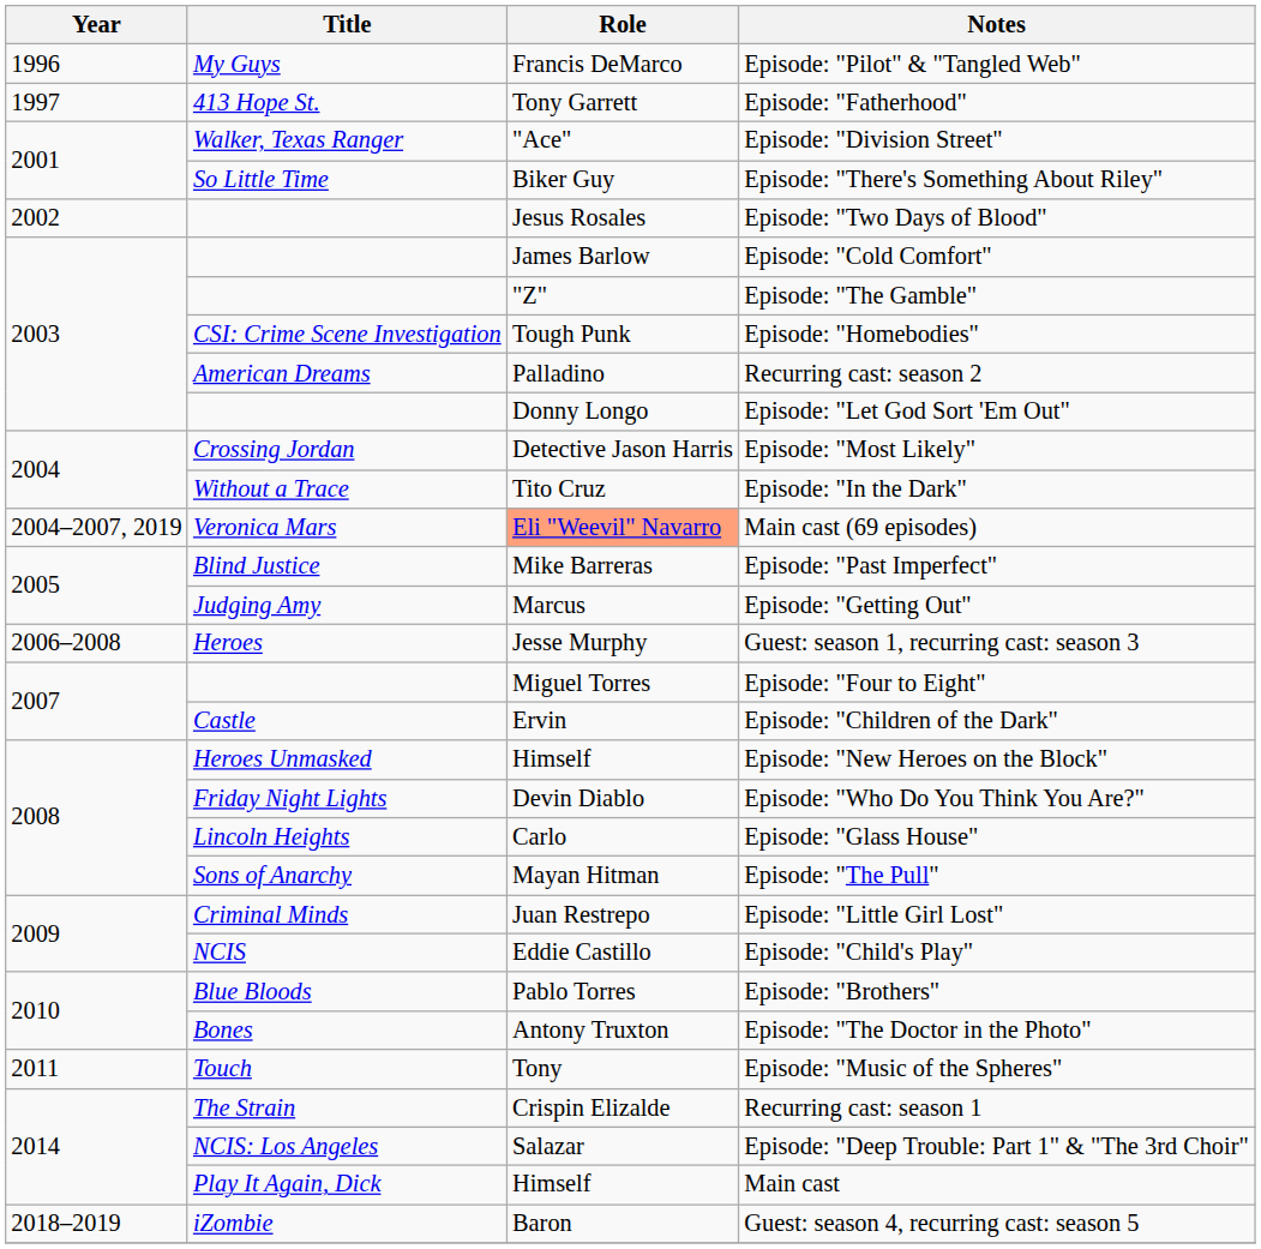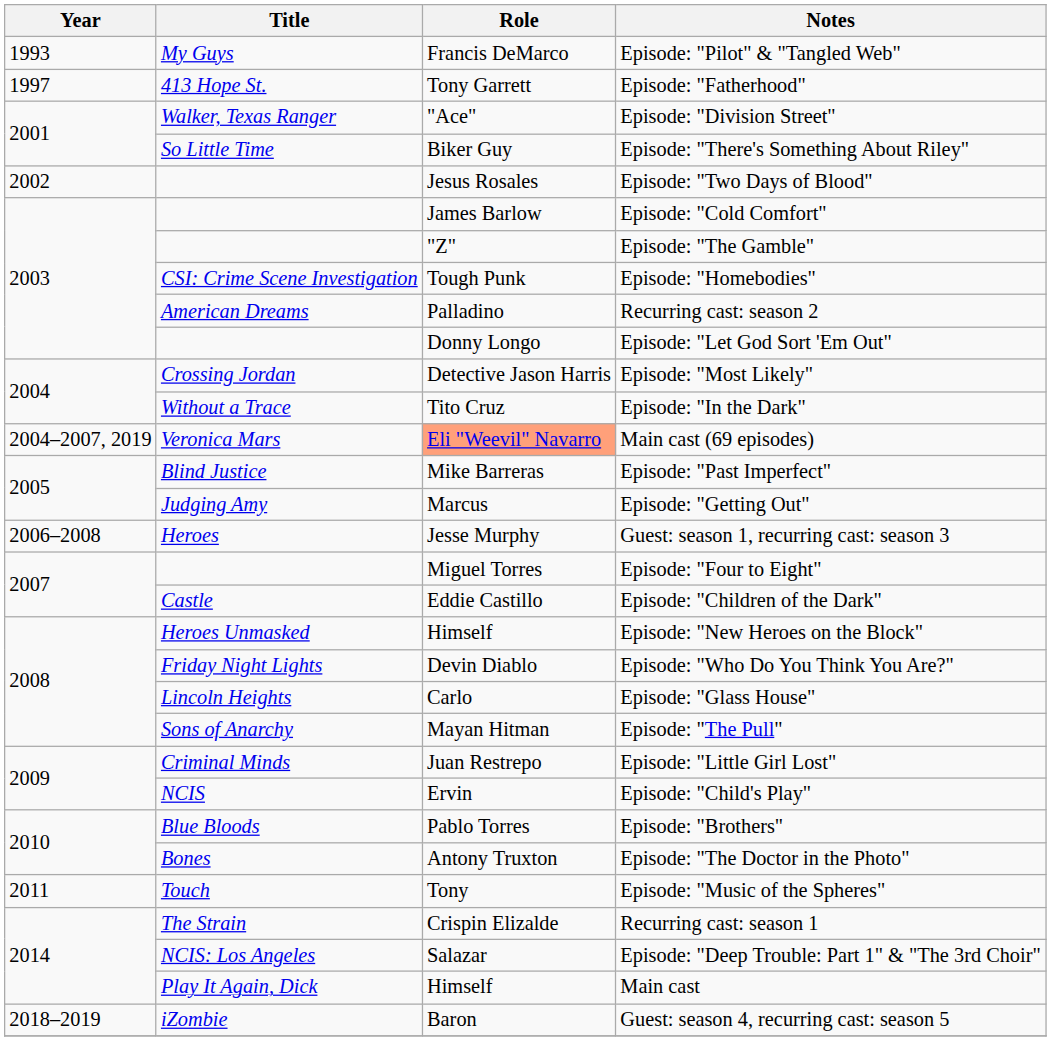 <table class="wikitable sortable">
 <tr>
 <th>Year</th>
 <th>Title</th>
 <th>Role</th>
 <th class="unsortable">Notes</th>
 </tr>
 <tr>
-<td>1996</td>
+<td>1993</td>
 <td><em><a href='#'>My Guys</a></em></td>
 <td>Francis DeMarco</td>
 <td>Episode: "Pilot" & "Tangled Web"</td>
 </tr>
 <tr>
 <td>1997</td>
 <td><em><a href='#'>413 Hope St.</a></em></td>
 <td>Tony Garrett</td>
 <td>Episode: "Fatherhood"</td>
 </tr>
 <tr>
 <td rowspan="2">2001</td>
 <td><em><a href='#'>Walker, Texas Ranger</a></em></td>
 <td>"Ace"</td>
 <td>Episode: "Division Street"</td>
 </tr>
 <tr>
 <td><em><a href='#'>So Little Time</a></em></td>
 <td>Biker Guy</td>
 <td>Episode: "There's Something About Riley"</td>
 </tr>
 <tr>
 <td>2002</td>
 <td><em></em></td>
 <td>Jesus Rosales</td>
 <td>Episode: "Two Days of Blood"</td>
 </tr>
 <tr>
 <td rowspan="5">2003</td>
 <td><em></em></td>
 <td>James Barlow</td>
 <td>Episode: "Cold Comfort"</td>
 </tr>
 <tr>
 <td><em></em></td>
 <td>"Z"</td>
 <td>Episode: "The Gamble"</td>
 </tr>
 <tr>
 <td><em><a href='#'>CSI: Crime Scene Investigation</a></em></td>
 <td>Tough Punk</td>
 <td>Episode: "Homebodies"</td>
 </tr>
 <tr>
 <td><em><a href='#'>American Dreams</a></em></td>
 <td>Palladino</td>
 <td>Recurring cast: season 2</td>
 </tr>
 <tr>
 <td><em></em></td>
 <td>Donny Longo</td>
 <td>Episode: "Let God Sort 'Em Out"</td>
 </tr>
 <tr>
 <td rowspan="2">2004</td>
 <td><em><a href='#'>Crossing Jordan</a></em></td>
 <td>Detective Jason Harris</td>
 <td>Episode: "Most Likely"</td>
 </tr>
 <tr>
 <td><em><a href='#'>Without a Trace</a></em></td>
 <td>Tito Cruz</td>
 <td>Episode: "In the Dark"</td>
 </tr>
 <tr>
 <td>2004–2007, 2019</td>
 <td><em><a href='#'>Veronica Mars</a></em></td>
 <td style="background: lightsalmon;"><a href='#'>Eli "Weevil" Navarro</a></td>
 <td>Main cast (69 episodes)</td>
 </tr>
 <tr>
 <td rowspan="2">2005</td>
 <td><em><a href='#'>Blind Justice</a></em></td>
 <td>Mike Barreras</td>
 <td>Episode: "Past Imperfect"</td>
 </tr>
 <tr>
 <td><em><a href='#'>Judging Amy</a></em></td>
 <td>Marcus</td>
 <td>Episode: "Getting Out"</td>
 </tr>
 <tr>
 <td>2006–2008</td>
 <td><em><a href='#'>Heroes</a></em></td>
 <td>Jesse Murphy</td>
 <td>Guest: season 1, recurring cast: season 3</td>
 </tr>
 <tr>
 <td rowspan="2">2007</td>
 <td><em></em></td>
 <td>Miguel Torres</td>
 <td>Episode: "Four to Eight"</td>
 </tr>
 <tr>
 <td><em><a href='#'>Castle</a></em></td>
-<td>Ervin</td>
+<td>Eddie Castillo</td>
 <td>Episode: "Children of the Dark"</td>
 </tr>
 <tr>
 <td rowspan="4">2008</td>
 <td><em><a href='#'>Heroes Unmasked</a></em></td>
 <td>Himself</td>
 <td>Episode: "New Heroes on the Block"</td>
 </tr>
 <tr>
 <td><em><a href='#'>Friday Night Lights</a></em></td>
 <td>Devin Diablo</td>
 <td>Episode: "Who Do You Think You Are?"</td>
 </tr>
 <tr>
 <td><em><a href='#'>Lincoln Heights</a></em></td>
 <td>Carlo</td>
 <td>Episode: "Glass House"</td>
 </tr>
 <tr>
 <td><em><a href='#'>Sons of Anarchy</a></em></td>
 <td>Mayan Hitman</td>
 <td>Episode: "<a href='#'>The Pull</a>"</td>
 </tr>
 <tr>
 <td rowspan="2">2009</td>
 <td><em><a href='#'>Criminal Minds</a></em></td>
 <td>Juan Restrepo</td>
 <td>Episode: "Little Girl Lost"</td>
 </tr>
 <tr>
 <td><em><a href='#'>NCIS</a></em></td>
-<td>Eddie Castillo</td>
+<td>Ervin</td>
 <td>Episode: "Child's Play"</td>
 </tr>
 <tr>
 <td rowspan="2">2010</td>
 <td><em><a href='#'>Blue Bloods</a></em></td>
 <td>Pablo Torres</td>
 <td>Episode: "Brothers"</td>
 </tr>
 <tr>
 <td><em><a href='#'>Bones</a></em></td>
 <td>Antony Truxton</td>
 <td>Episode: "The Doctor in the Photo"</td>
 </tr>
 <tr>
 <td>2011</td>
 <td><em><a href='#'>Touch</a></em></td>
 <td>Tony</td>
 <td>Episode: "Music of the Spheres"</td>
 </tr>
 <tr>
 <td rowspan="3">2014</td>
 <td><em><a href='#'>The Strain</a></em></td>
 <td>Crispin Elizalde</td>
 <td>Recurring cast: season 1</td>
 </tr>
 <tr>
 <td><em><a href='#'>NCIS: Los Angeles</a></em></td>
 <td>Salazar</td>
 <td>Episode: "Deep Trouble: Part 1" & "The 3rd Choir"</td>
 </tr>
 <tr>
 <td><em><a href='#'>Play It Again, Dick</a></em></td>
 <td>Himself</td>
 <td>Main cast</td>
 </tr>
 <tr>
 <td>2018–2019</td>
 <td><em><a href='#'>iZombie</a></em></td>
 <td>Baron</td>
 <td>Guest: season 4, recurring cast: season 5</td>
 </tr>
 <tr>
 </tr>
 </table>
